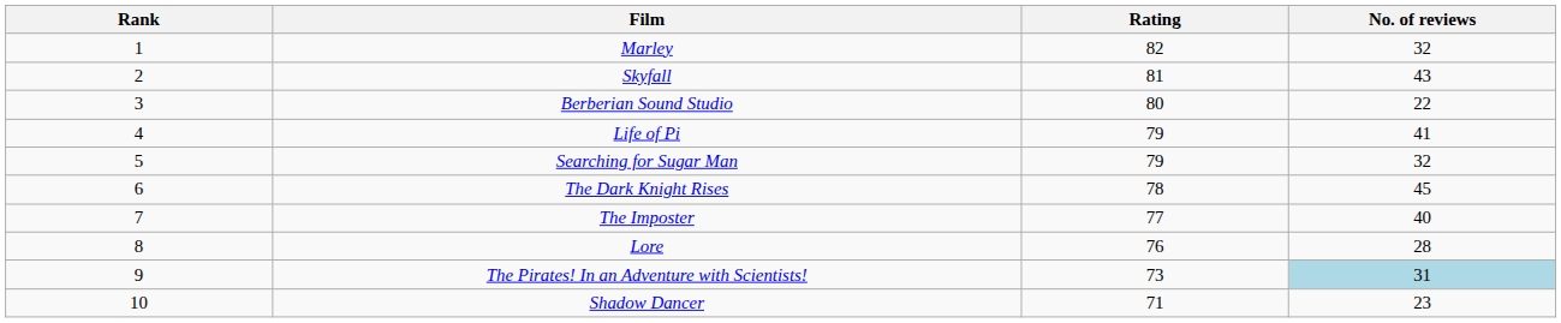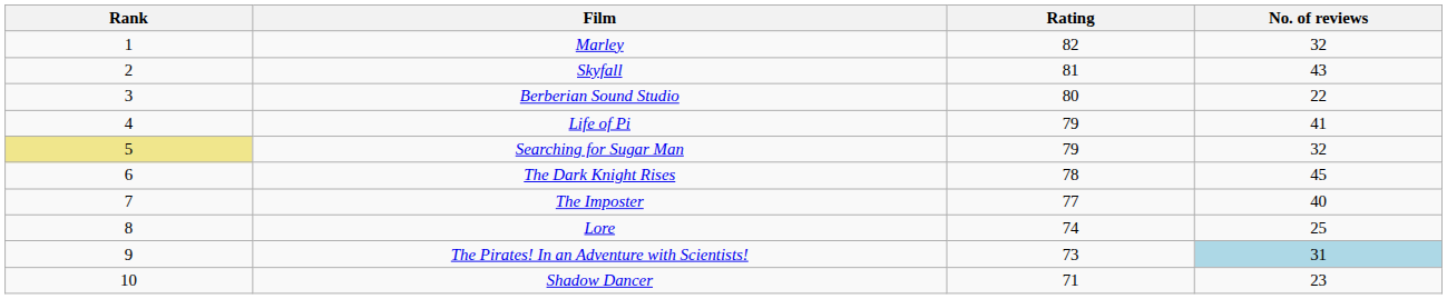 <table class="wikitable sortable plainrowheaders"  style="width:70%; text-align:center; margin:1em auto 1em auto;" cellpadding="5" cellspacing="5">
 <tr>
 <th style="width:5%;">Rank</th>
 <th style="width:14%;">Film</th>
 <th style="width:5%;">Rating</th>
 <th style="width:5%;">No. of reviews</th>
 </tr>
 <tr>
 <td>1</td>
 <td><em><a href='#'>Marley</a></em></td>
 <td>82</td>
 <td>32</td>
 </tr>
 <tr>
 <td>2</td>
 <td><em><a href='#'>Skyfall</a></em></td>
 <td>81</td>
 <td>43</td>
 </tr>
 <tr>
 <td>3</td>
 <td><em><a href='#'>Berberian Sound Studio</a></em></td>
 <td>80</td>
 <td>22</td>
 </tr>
 <tr>
 <td>4</td>
 <td><em><a href='#'>Life of Pi</a></em></td>
 <td>79</td>
 <td>41</td>
 </tr>
 <tr>
-<td>5</td>
+<td style="background: khaki;">5</td>
 <td><em><a href='#'>Searching for Sugar Man</a></em></td>
 <td>79</td>
 <td>32</td>
 </tr>
 <tr>
 <td>6</td>
 <td><em><a href='#'>The Dark Knight Rises</a></em></td>
 <td>78</td>
 <td>45</td>
 </tr>
 <tr>
 <td>7</td>
 <td><em><a href='#'>The Imposter</a></em></td>
 <td>77</td>
 <td>40</td>
 </tr>
 <tr>
 <td>8</td>
 <td><em><a href='#'>Lore</a></em></td>
-<td>76</td>
-<td>28</td>
+<td>74</td>
+<td>25</td>
 </tr>
 <tr>
 <td>9</td>
 <td><em><a href='#'>The Pirates! In an Adventure with Scientists!</a></em></td>
 <td>73</td>
 <td style="background: lightblue;">31</td>
 </tr>
 <tr>
 <td>10</td>
 <td><em><a href='#'>Shadow Dancer</a></em></td>
 <td>71</td>
 <td>23</td>
 </tr>
 </table>
